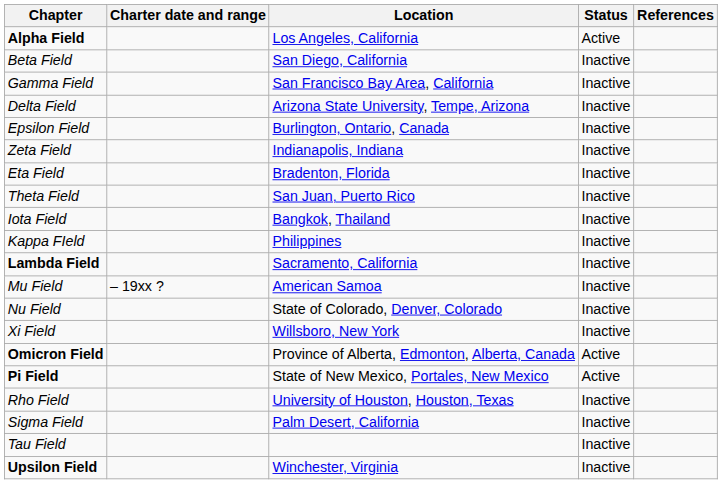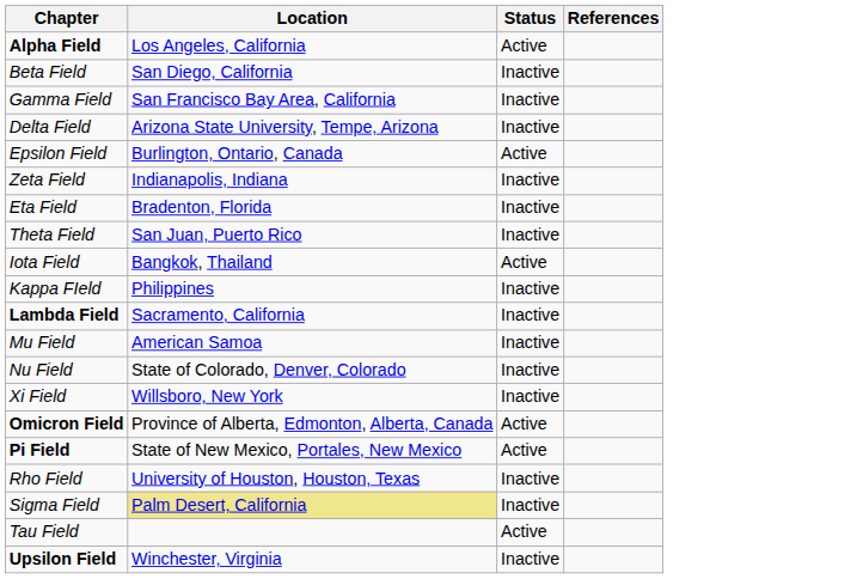 <table class="wikitable sortable">
 <tr>
 <th>Chapter</th>
-<th>Charter date and range</th>
 <th>Location</th>
 <th>Status</th>
 <th>References</th>
 </tr>
 <tr>
 <td><strong>Alpha Field</strong></td>
-<td></td>
 <td><a href='#'>Los Angeles, California</a></td>
 <td>Active</td>
 <td></td>
 </tr>
 <tr>
 <td><em>Beta Field</em></td>
-<td></td>
 <td><a href='#'>San Diego, California</a></td>
 <td>Inactive</td>
 <td></td>
 </tr>
 <tr>
 <td><em>Gamma Field</em></td>
-<td></td>
 <td><a href='#'>San Francisco Bay Area</a>, <a href='#'>California</a></td>
 <td>Inactive</td>
 <td></td>
 </tr>
 <tr>
 <td><em>Delta Field</em></td>
-<td></td>
 <td><a href='#'>Arizona State University</a>, <a href='#'>Tempe, Arizona</a></td>
 <td>Inactive</td>
 <td></td>
 </tr>
 <tr>
 <td><em>Epsilon Field</em></td>
-<td></td>
 <td><a href='#'>Burlington, Ontario</a>, <a href='#'>Canada</a></td>
-<td>Inactive</td>
+<td>Active</td>
 <td></td>
 </tr>
 <tr>
 <td><em>Zeta Field</em></td>
-<td></td>
 <td><a href='#'>Indianapolis, Indiana</a></td>
 <td>Inactive</td>
 <td></td>
 </tr>
 <tr>
 <td><em>Eta Field</em></td>
-<td></td>
 <td><a href='#'>Bradenton, Florida</a></td>
 <td>Inactive</td>
 <td></td>
 </tr>
 <tr>
 <td><em>Theta Field</em></td>
-<td></td>
 <td><a href='#'>San Juan, Puerto Rico</a></td>
 <td>Inactive</td>
 <td></td>
 </tr>
 <tr>
 <td><em>Iota Field</em></td>
-<td></td>
 <td><a href='#'>Bangkok</a>, <a href='#'>Thailand</a></td>
-<td>Inactive</td>
+<td>Active</td>
 <td></td>
 </tr>
 <tr>
 <td><em>Kappa FIeld</em></td>
-<td></td>
 <td><a href='#'>Philippines</a></td>
 <td>Inactive</td>
 <td></td>
 </tr>
 <tr>
 <td><strong>Lambda Field</strong></td>
-<td></td>
 <td><a href='#'>Sacramento, California</a></td>
 <td>Inactive</td>
 <td></td>
 </tr>
 <tr>
 <td><em>Mu Field</em></td>
-<td> – 19xx ?</td>
 <td><a href='#'>American Samoa</a></td>
 <td>Inactive</td>
 <td></td>
 </tr>
 <tr>
 <td><em>Nu Field</em></td>
-<td></td>
 <td>State of Colorado, <a href='#'>Denver, Colorado</a></td>
 <td>Inactive</td>
 <td></td>
 </tr>
 <tr>
 <td><em>Xi Field</em></td>
-<td></td>
 <td><a href='#'>Willsboro, New York</a></td>
 <td>Inactive</td>
 <td></td>
 </tr>
 <tr>
 <td><strong>Omicron Field</strong></td>
-<td></td>
 <td>Province of Alberta, <a href='#'>Edmonton</a>, <a href='#'>Alberta, Canada</a></td>
 <td>Active</td>
 <td></td>
 </tr>
 <tr>
 <td><strong>Pi Field</strong></td>
-<td></td>
 <td>State of New Mexico, <a href='#'>Portales, New Mexico</a></td>
 <td>Active</td>
 <td></td>
 </tr>
 <tr>
 <td><em>Rho Field</em></td>
-<td></td>
 <td><a href='#'>University of Houston</a>, <a href='#'>Houston, Texas</a></td>
 <td>Inactive</td>
 <td></td>
 </tr>
 <tr>
 <td><em>Sigma Field</em></td>
-<td></td>
-<td><a href='#'>Palm Desert, California</a></td>
+<td style="background: khaki;"><a href='#'>Palm Desert, California</a></td>
 <td>Inactive</td>
 <td></td>
 </tr>
 <tr>
 <td><em>Tau Field</em></td>
 <td></td>
-<td></td>
-<td>Inactive</td>
+<td>Active</td>
 <td></td>
 </tr>
 <tr>
 <td><strong>Upsilon Field</strong></td>
-<td></td>
 <td><a href='#'>Winchester, Virginia</a></td>
 <td>Inactive</td>
 <td></td>
 </tr>
 </table>
